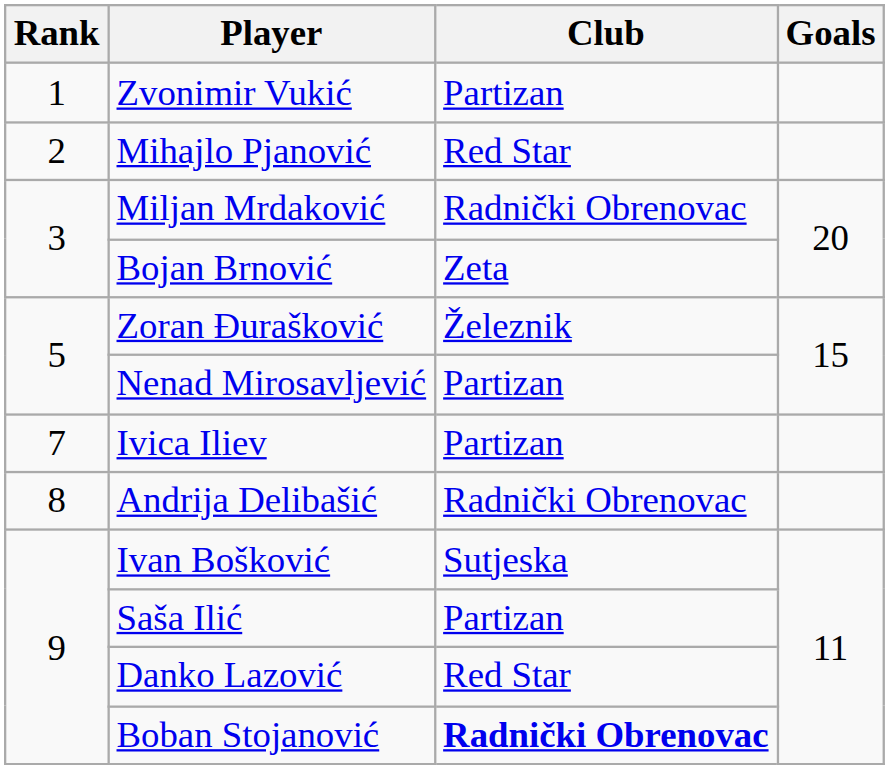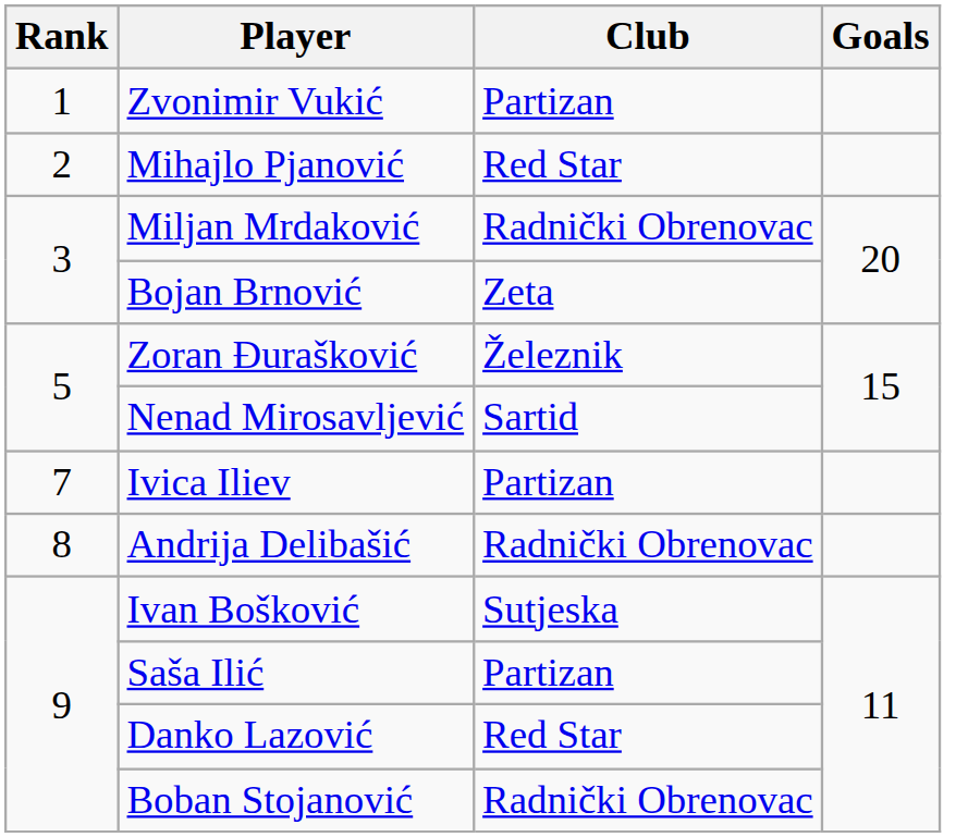 <table class="wikitable">
 <tr>
 <th>Rank</th>
 <th>Player</th>
 <th>Club</th>
 <th>Goals</th>
 </tr>
 <tr>
 <td rowspan=1 align=center>1</td>
 <td> <a href='#'>Zvonimir Vukić</a></td>
 <td><a href='#'>Partizan</a></td>
 <td></td>
 </tr>
 <tr>
 <td rowspan=1 align=center>2</td>
 <td> <a href='#'>Mihajlo Pjanović</a></td>
 <td><a href='#'>Red Star</a></td>
 <td></td>
 </tr>
 <tr>
 <td rowspan=2 align=center>3</td>
 <td> <a href='#'>Miljan Mrdaković</a></td>
 <td><a href='#'>Radnički Obrenovac</a></td>
 <td rowspan=2 align=center>20</td>
 </tr>
 <tr>
 <td> <a href='#'>Bojan Brnović</a></td>
 <td><a href='#'>Zeta</a></td>
 </tr>
 <tr>
 <td rowspan=2 align=center>5</td>
 <td> <a href='#'>Zoran Đurašković</a></td>
 <td><a href='#'>Železnik</a></td>
 <td rowspan=2 align=center>15</td>
 </tr>
 <tr>
 <td> <a href='#'>Nenad Mirosavljević</a></td>
-<td><a href='#'>Partizan</a></td>
+<td><a href='#'>Sartid</a></td>
 </tr>
 <tr>
 <td align=center>7</td>
 <td> <a href='#'>Ivica Iliev</a></td>
 <td><a href='#'>Partizan</a></td>
 <td></td>
 </tr>
 <tr>
 <td align=center>8</td>
 <td> <a href='#'>Andrija Delibašić</a></td>
 <td><a href='#'>Radnički Obrenovac</a></td>
 <td></td>
 </tr>
 <tr>
 <td rowspan=4 align=center>9</td>
 <td> <a href='#'>Ivan Bošković</a></td>
 <td><a href='#'>Sutjeska</a></td>
 <td rowspan=4 align=center>11</td>
 </tr>
 <tr>
 <td> <a href='#'>Saša Ilić</a></td>
 <td><a href='#'>Partizan</a></td>
 </tr>
 <tr>
 <td> <a href='#'>Danko Lazović</a></td>
 <td><a href='#'>Red Star</a></td>
 </tr>
 <tr>
 <td> <a href='#'>Boban Stojanović</a></td>
-<td><strong><a href='#'>Radnički Obrenovac</a></strong></td>
+<td><a href='#'>Radnički Obrenovac</a></td>
 </tr>
 </table>
